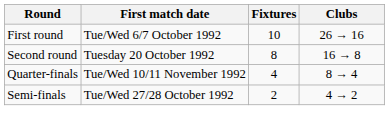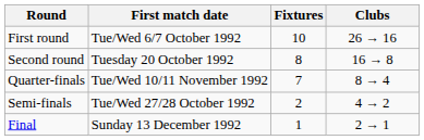 <table class="wikitable">
 <tr>
 <th>Round</th>
 <th>First match date</th>
 <th>Fixtures</th>
 <th width=100>Clubs</th>
 </tr>
 <tr align=center>
 <td align=left>First round</td>
 <td align=left>Tue/Wed 6/7 October 1992</td>
 <td>10</td>
 <td>26 → 16</td>
 </tr>
 <tr align=center>
 <td align=left>Second round</td>
 <td align=left>Tuesday 20 October 1992</td>
 <td>8</td>
 <td>16 → 8</td>
 </tr>
 <tr align=center>
 <td align=left>Quarter-finals</td>
 <td align=left>Tue/Wed 10/11 November 1992</td>
-<td>4</td>
+<td>7</td>
 <td>8 → 4</td>
 </tr>
 <tr align=center>
 <td align=left>Semi-finals</td>
 <td align=left>Tue/Wed 27/28 October 1992</td>
 <td>2</td>
 <td>4 → 2</td>
 </tr>
+<tr align=center>
+<td align=left><a href='#'>Final</a></td>
+<td align=left>Sunday 13 December 1992</td>
+<td>1</td>
+<td>2 → 1</td>
+</tr>
 </table>
